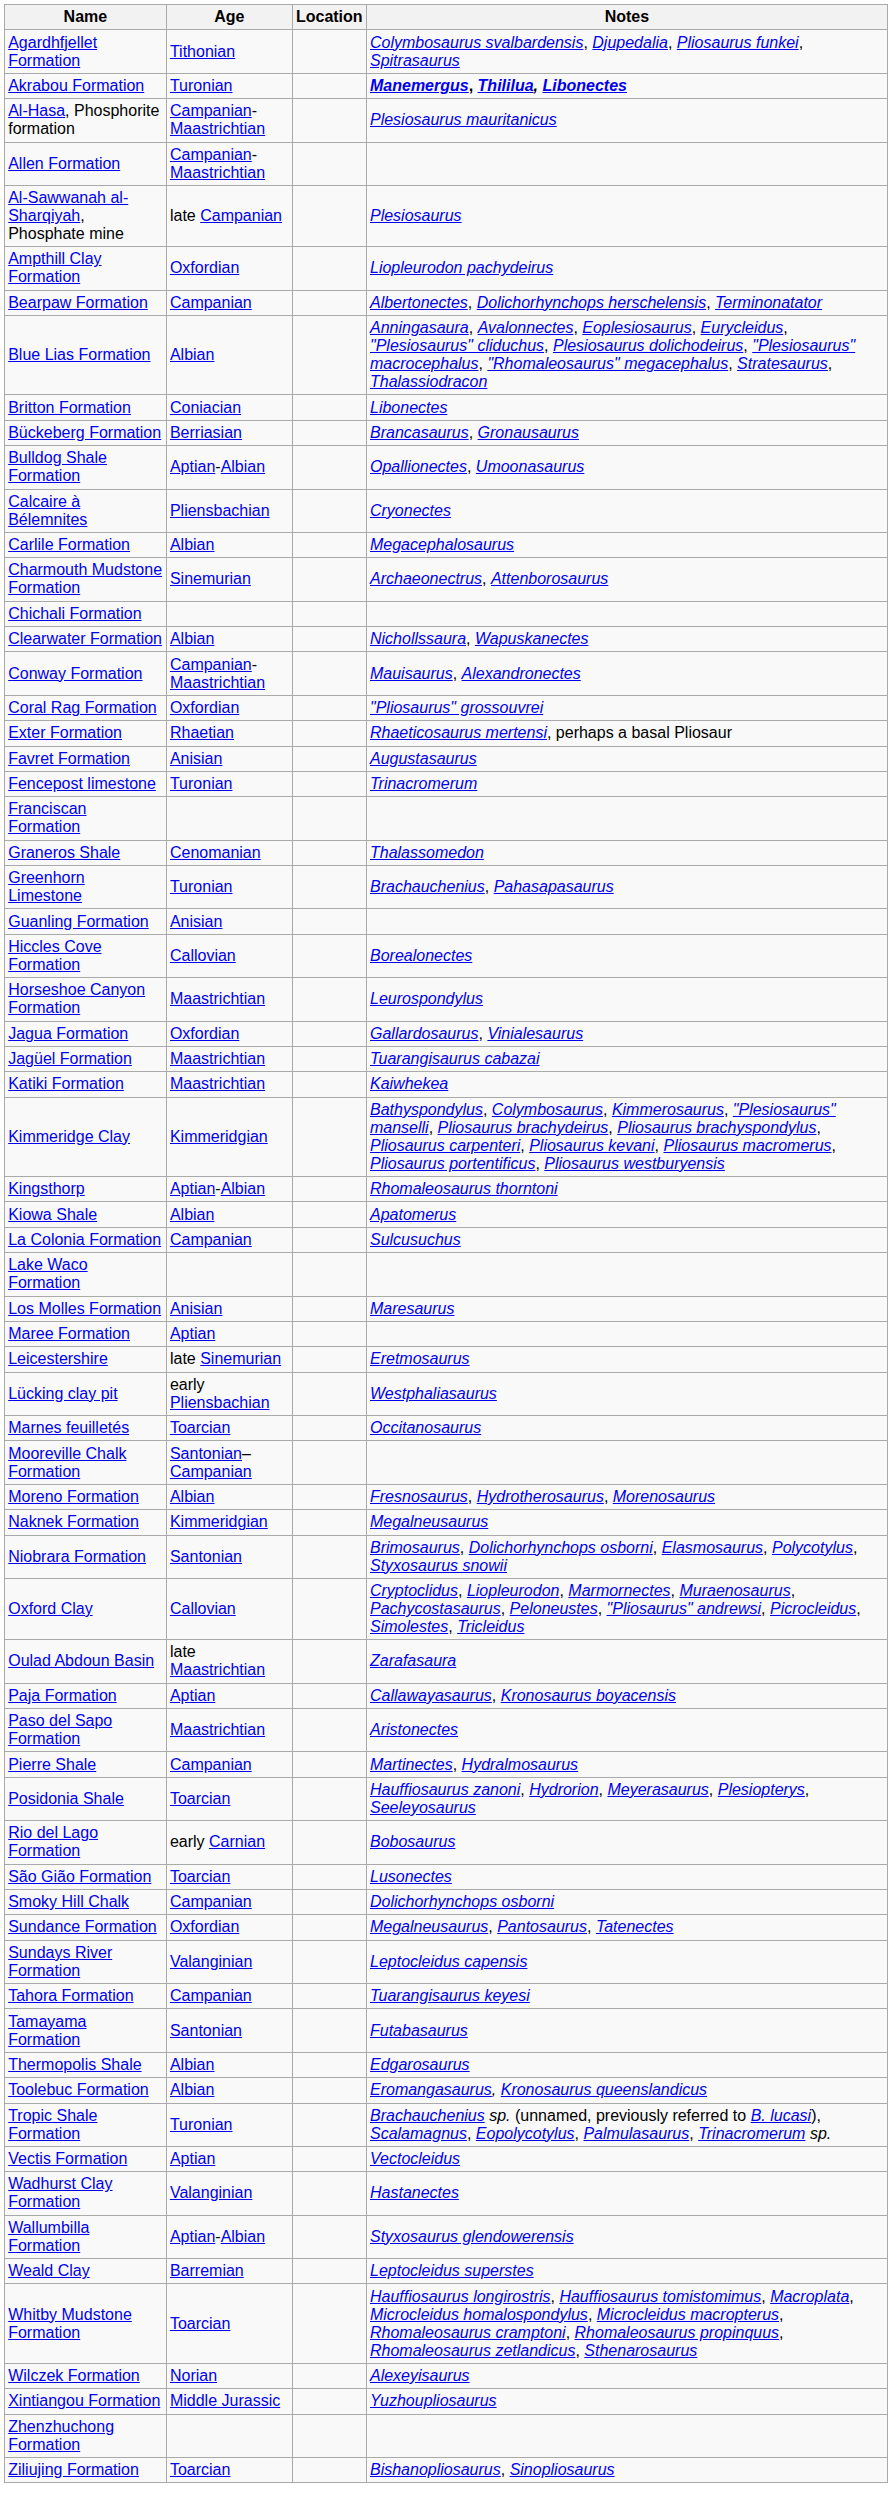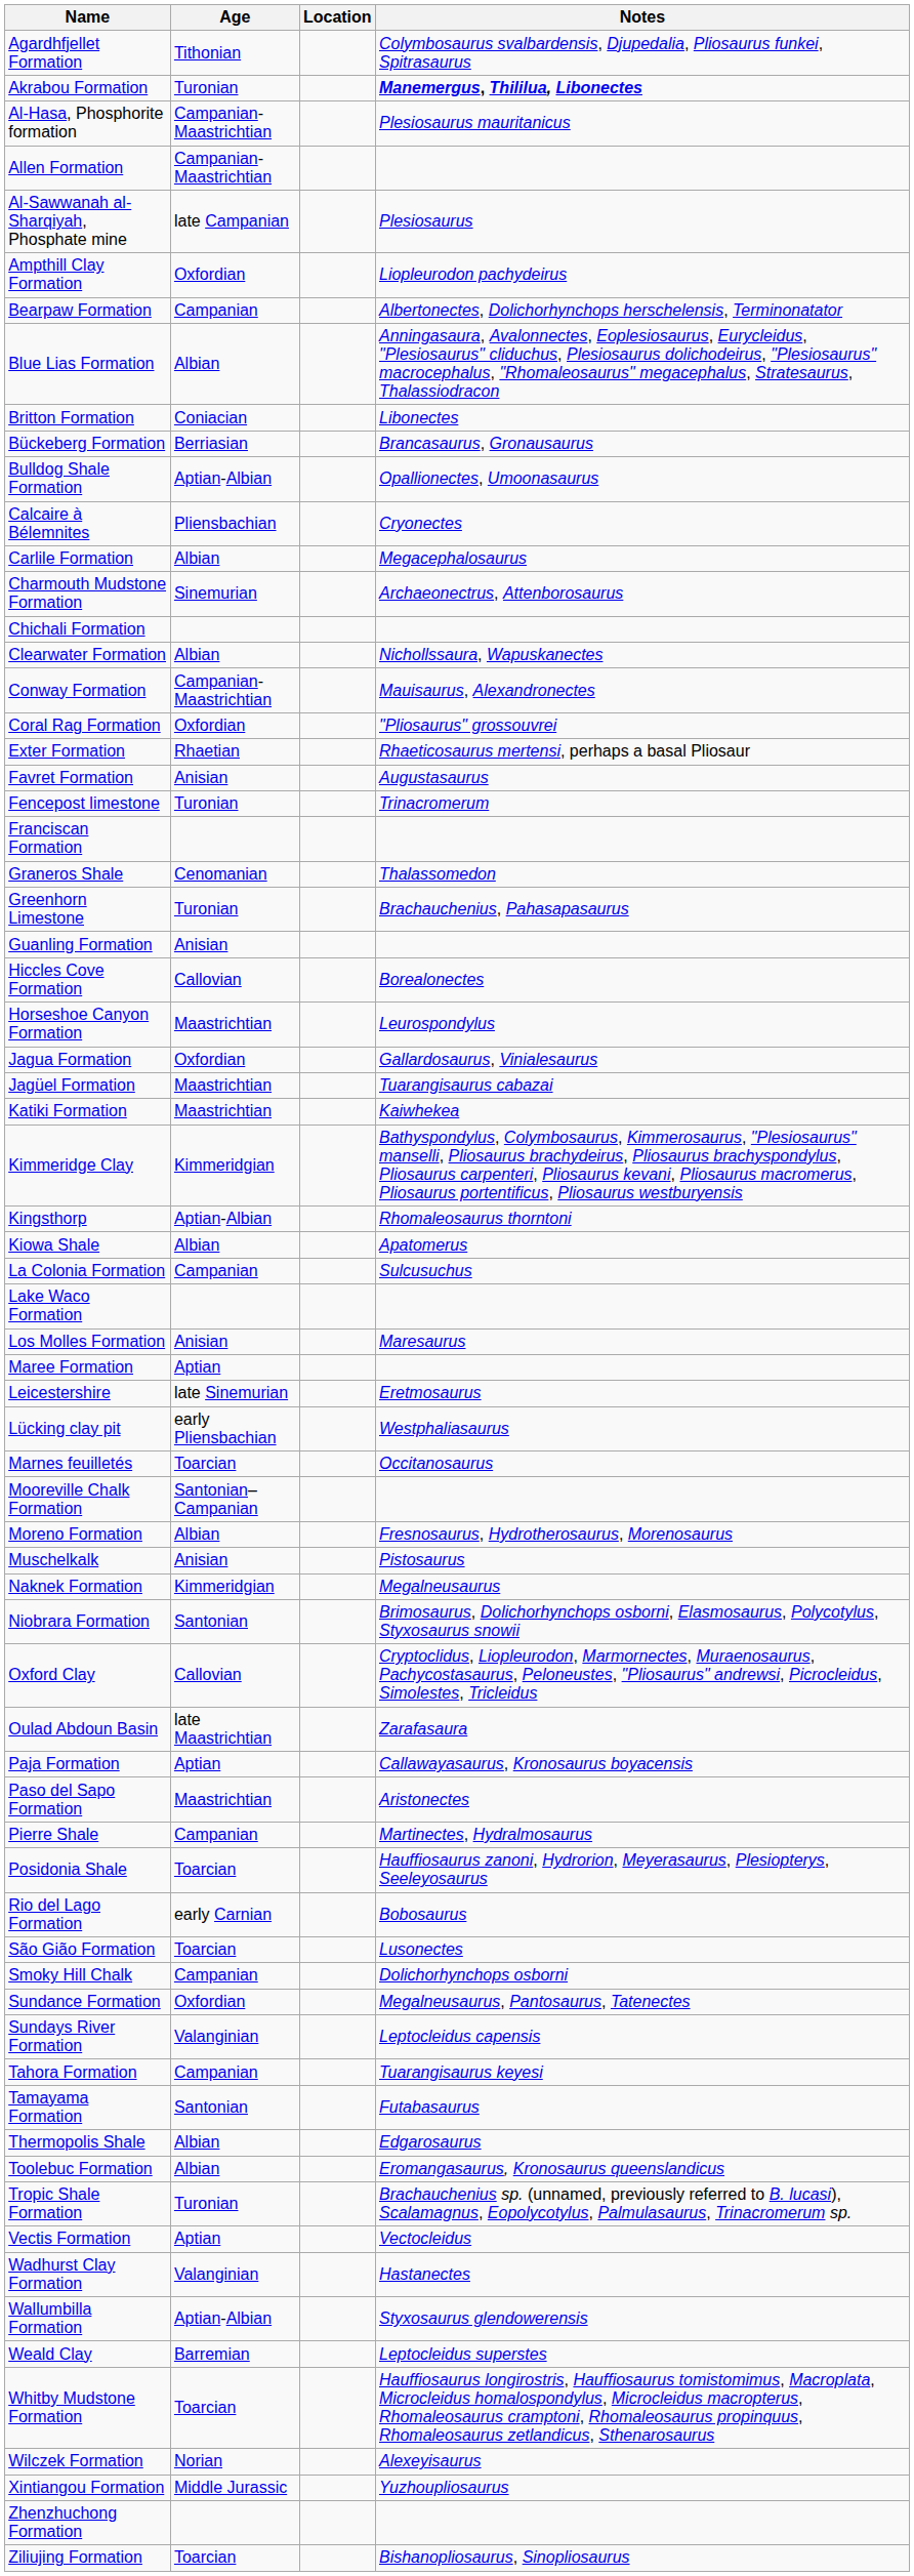 <table class="wikitable sortable" align="center" width="100%">
 <tr>
 <th>Name</th>
 <th>Age</th>
 <th>Location</th>
 <th>Notes</th>
 </tr>
 <tr>
 <td><a href='#'>Agardhfjellet Formation</a></td>
 <td><a href='#'>Tithonian</a></td>
 <td></td>
 <td><em><a href='#'>Colymbosaurus svalbardensis</a></em>, <em><a href='#'>Djupedalia</a></em>, <em><a href='#'>Pliosaurus funkei</a></em>, <em><a href='#'>Spitrasaurus</a></em></td>
 </tr>
 <tr>
 <td><a href='#'>Akrabou Formation</a></td>
 <td><a href='#'>Turonian</a></td>
 <td></td>
 <td><strong><em><a href='#'>Manemergus</a></em>, <em><a href='#'>Thililua</a>, <a href='#'>Libonectes</a></em></strong></td>
 </tr>
 <tr>
 <td><a href='#'>Al-Hasa</a>, Phosphorite formation</td>
 <td><a href='#'>Campanian</a>-<a href='#'>Maastrichtian</a></td>
 <td></td>
 <td><em><a href='#'>Plesiosaurus mauritanicus</a></em></td>
 </tr>
 <tr>
 <td><a href='#'>Allen Formation</a></td>
 <td><a href='#'>Campanian</a>-<a href='#'>Maastrichtian</a></td>
 <td></td>
 <td></td>
 </tr>
 <tr>
 <td><a href='#'>Al-Sawwanah al-Sharqiyah</a>, Phosphate mine</td>
 <td>late <a href='#'>Campanian</a></td>
 <td></td>
 <td><em><a href='#'>Plesiosaurus</a></em></td>
 </tr>
 <tr>
 <td><a href='#'>Ampthill Clay Formation</a></td>
 <td><a href='#'>Oxfordian</a></td>
 <td></td>
 <td><em><a href='#'>Liopleurodon pachydeirus</a></em></td>
 </tr>
 <tr>
 <td><a href='#'>Bearpaw Formation</a></td>
 <td><a href='#'>Campanian</a></td>
 <td></td>
 <td><em><a href='#'>Albertonectes</a></em>, <em><a href='#'>Dolichorhynchops herschelensis</a></em>, <em><a href='#'>Terminonatator</a></em></td>
 </tr>
 <tr>
 <td><a href='#'>Blue Lias Formation</a></td>
 <td><a href='#'>Albian</a></td>
 <td></td>
 <td><em><a href='#'>Anningasaura</a></em>, <em><a href='#'>Avalonnectes</a></em>, <em><a href='#'>Eoplesiosaurus</a></em>, <em><a href='#'>Eurycleidus</a></em>, <em><a href='#'>"Plesiosaurus" cliduchus</a></em>, <em><a href='#'>Plesiosaurus dolichodeirus</a></em>, <em><a href='#'>"Plesiosaurus" macrocephalus</a></em>, <em><a href='#'>"Rhomaleosaurus" megacephalus</a></em>, <em><a href='#'>Stratesaurus</a></em>, <em><a href='#'>Thalassiodracon</a></em></td>
 </tr>
 <tr>
 <td><a href='#'>Britton Formation</a></td>
 <td><a href='#'>Coniacian</a></td>
 <td></td>
 <td><em><a href='#'>Libonectes</a></em></td>
 </tr>
 <tr>
 <td><a href='#'>Bückeberg Formation</a></td>
 <td><a href='#'>Berriasian</a></td>
 <td></td>
 <td><em><a href='#'>Brancasaurus</a></em>, <em><a href='#'>Gronausaurus</a></em></td>
 </tr>
 <tr>
 <td><a href='#'>Bulldog Shale Formation</a></td>
 <td><a href='#'>Aptian</a>-<a href='#'>Albian</a></td>
 <td></td>
 <td><em><a href='#'>Opallionectes</a></em>, <em><a href='#'>Umoonasaurus</a></em></td>
 </tr>
 <tr>
 <td><a href='#'>Calcaire à Bélemnites</a></td>
 <td><a href='#'>Pliensbachian</a></td>
 <td></td>
 <td><em><a href='#'>Cryonectes</a></em></td>
 </tr>
 <tr>
 <td><a href='#'>Carlile Formation</a></td>
 <td><a href='#'>Albian</a></td>
 <td></td>
 <td><em><a href='#'>Megacephalosaurus</a></em></td>
 </tr>
 <tr>
 <td><a href='#'>Charmouth Mudstone Formation</a></td>
 <td><a href='#'>Sinemurian</a></td>
 <td></td>
 <td><em><a href='#'>Archaeonectrus</a></em>, <em><a href='#'>Attenborosaurus</a></em></td>
 </tr>
 <tr>
 <td><a href='#'>Chichali Formation</a></td>
 <td></td>
 <td></td>
 <td></td>
 </tr>
 <tr>
 <td><a href='#'>Clearwater Formation</a></td>
 <td><a href='#'>Albian</a></td>
 <td></td>
 <td><em><a href='#'>Nichollssaura</a></em>, <em><a href='#'>Wapuskanectes</a></em></td>
 </tr>
 <tr>
 <td><a href='#'>Conway Formation</a></td>
 <td><a href='#'>Campanian</a>-<a href='#'>Maastrichtian</a></td>
 <td></td>
 <td><em><a href='#'>Mauisaurus</a></em>, <em><a href='#'>Alexandronectes</a></em></td>
 </tr>
 <tr>
 <td><a href='#'>Coral Rag Formation</a></td>
 <td><a href='#'>Oxfordian</a></td>
 <td></td>
 <td><em><a href='#'>"Pliosaurus" grossouvrei</a></em></td>
 </tr>
 <tr>
 <td><a href='#'>Exter Formation</a></td>
 <td><a href='#'>Rhaetian</a></td>
 <td></td>
 <td><em><a href='#'>Rhaeticosaurus mertensi</a></em>, perhaps a basal Pliosaur</td>
 </tr>
 <tr>
 <td><a href='#'>Favret Formation</a></td>
 <td><a href='#'>Anisian</a></td>
 <td></td>
 <td><em><a href='#'>Augustasaurus</a></em></td>
 </tr>
 <tr>
 <td><a href='#'>Fencepost limestone</a></td>
 <td><a href='#'>Turonian</a></td>
 <td></td>
 <td><em><a href='#'>Trinacromerum</a></em></td>
 </tr>
 <tr>
 <td><a href='#'>Franciscan Formation</a></td>
 <td></td>
 <td></td>
 <td></td>
 </tr>
 <tr>
 <td><a href='#'>Graneros Shale</a></td>
 <td><a href='#'>Cenomanian</a></td>
 <td></td>
 <td><em><a href='#'>Thalassomedon</a></em></td>
 </tr>
 <tr>
 <td><a href='#'>Greenhorn Limestone</a></td>
 <td><a href='#'>Turonian</a></td>
 <td></td>
 <td><em><a href='#'>Brachauchenius</a></em>, <em><a href='#'>Pahasapasaurus</a></em></td>
 </tr>
 <tr>
 <td><a href='#'>Guanling Formation</a></td>
 <td><a href='#'>Anisian</a></td>
 <td></td>
 <td></td>
 </tr>
 <tr>
 <td><a href='#'>Hiccles Cove Formation</a></td>
 <td><a href='#'>Callovian</a></td>
 <td></td>
 <td><em><a href='#'>Borealonectes</a></em></td>
 </tr>
 <tr>
 <td><a href='#'>Horseshoe Canyon Formation</a></td>
 <td><a href='#'>Maastrichtian</a></td>
 <td></td>
 <td><em><a href='#'>Leurospondylus</a></em></td>
 </tr>
 <tr>
 <td><a href='#'>Jagua Formation</a></td>
 <td><a href='#'>Oxfordian</a></td>
 <td></td>
 <td><em><a href='#'>Gallardosaurus</a></em>, <em><a href='#'>Vinialesaurus</a></em></td>
 </tr>
 <tr>
 <td><a href='#'>Jagüel Formation</a></td>
 <td><a href='#'>Maastrichtian</a></td>
 <td></td>
 <td><em><a href='#'>Tuarangisaurus cabazai</a></em></td>
 </tr>
 <tr>
 <td><a href='#'>Katiki Formation</a></td>
 <td><a href='#'>Maastrichtian</a></td>
 <td></td>
 <td><em><a href='#'>Kaiwhekea</a></em></td>
 </tr>
 <tr>
 <td><a href='#'>Kimmeridge Clay</a></td>
 <td><a href='#'>Kimmeridgian</a></td>
 <td></td>
 <td><em><a href='#'>Bathyspondylus</a></em>, <em><a href='#'>Colymbosaurus</a></em>, <em><a href='#'>Kimmerosaurus</a></em>, <em><a href='#'>"Plesiosaurus" manselli</a></em>, <em><a href='#'>Pliosaurus brachydeirus</a></em>, <em><a href='#'>Pliosaurus brachyspondylus</a></em>, <em><a href='#'>Pliosaurus carpenteri</a></em>, <em><a href='#'>Pliosaurus kevani</a></em>, <em><a href='#'>Pliosaurus macromerus</a></em>, <em><a href='#'>Pliosaurus portentificus</a></em>, <em><a href='#'>Pliosaurus westburyensis</a></em></td>
 </tr>
 <tr>
 <td><a href='#'>Kingsthorp</a></td>
 <td><a href='#'>Aptian</a>-<a href='#'>Albian</a></td>
 <td></td>
 <td><em><a href='#'>Rhomaleosaurus thorntoni</a></em></td>
 </tr>
 <tr>
 <td><a href='#'>Kiowa Shale</a></td>
 <td><a href='#'>Albian</a></td>
 <td></td>
 <td><em><a href='#'>Apatomerus</a></em></td>
 </tr>
 <tr>
 <td><a href='#'>La Colonia Formation</a></td>
 <td><a href='#'>Campanian</a></td>
 <td></td>
 <td><em><a href='#'>Sulcusuchus</a></em></td>
 </tr>
 <tr>
 <td><a href='#'>Lake Waco Formation</a></td>
 <td></td>
 <td></td>
 <td></td>
 </tr>
 <tr>
 <td><a href='#'>Los Molles Formation</a></td>
 <td><a href='#'>Anisian</a></td>
 <td></td>
 <td><em><a href='#'>Maresaurus</a></em></td>
 </tr>
 <tr>
 <td><a href='#'>Maree Formation</a></td>
 <td><a href='#'>Aptian</a></td>
 <td></td>
 <td></td>
 </tr>
 <tr>
 <td><a href='#'>Leicestershire</a></td>
 <td>late <a href='#'>Sinemurian</a></td>
 <td></td>
 <td><em><a href='#'>Eretmosaurus</a></em></td>
 </tr>
 <tr>
 <td><a href='#'>Lücking clay pit</a></td>
 <td>early <a href='#'>Pliensbachian</a></td>
 <td></td>
 <td><em><a href='#'>Westphaliasaurus</a></em></td>
 </tr>
 <tr>
 <td><a href='#'>Marnes feuilletés</a></td>
 <td><a href='#'>Toarcian</a></td>
 <td></td>
 <td><em><a href='#'>Occitanosaurus</a></em></td>
 </tr>
 <tr>
 <td><a href='#'>Mooreville Chalk Formation</a></td>
 <td><a href='#'>Santonian</a>–<a href='#'>Campanian</a></td>
 <td></td>
 <td></td>
 </tr>
 <tr>
 <td><a href='#'>Moreno Formation</a></td>
 <td><a href='#'>Albian</a></td>
 <td></td>
 <td><em><a href='#'>Fresnosaurus</a></em>, <em><a href='#'>Hydrotherosaurus</a></em>, <em><a href='#'>Morenosaurus</a></em></td>
 </tr>
 <tr>
+<td><a href='#'>Muschelkalk</a></td>
+<td><a href='#'>Anisian</a></td>
+<td></td>
+<td><em><a href='#'>Pistosaurus</a></em></td>
+</tr>
+<tr>
 <td><a href='#'>Naknek Formation</a></td>
 <td><a href='#'>Kimmeridgian</a></td>
 <td></td>
 <td><em><a href='#'>Megalneusaurus</a></em></td>
 </tr>
 <tr>
 <td><a href='#'>Niobrara Formation</a></td>
 <td><a href='#'>Santonian</a></td>
 <td></td>
 <td><em><a href='#'>Brimosaurus</a></em>, <em><a href='#'>Dolichorhynchops osborni</a></em>, <em><a href='#'>Elasmosaurus</a></em>, <em><a href='#'>Polycotylus</a></em>, <em><a href='#'>Styxosaurus snowii</a></em></td>
 </tr>
 <tr>
 <td><a href='#'>Oxford Clay</a></td>
 <td><a href='#'>Callovian</a></td>
 <td></td>
 <td><em><a href='#'>Cryptoclidus</a></em>, <em><a href='#'>Liopleurodon</a></em>, <em><a href='#'>Marmornectes</a></em>, <em><a href='#'>Muraenosaurus</a></em>, <em><a href='#'>Pachycostasaurus</a></em>, <em><a href='#'>Peloneustes</a></em>, <em><a href='#'>"Pliosaurus" andrewsi</a></em>, <em><a href='#'>Picrocleidus</a></em>, <em><a href='#'>Simolestes</a></em>, <em><a href='#'>Tricleidus</a></em></td>
 </tr>
 <tr>
 <td><a href='#'>Oulad Abdoun Basin</a></td>
 <td>late <a href='#'>Maastrichtian</a></td>
 <td></td>
 <td><em><a href='#'>Zarafasaura</a></em></td>
 </tr>
 <tr>
 <td><a href='#'>Paja Formation</a></td>
 <td><a href='#'>Aptian</a></td>
 <td></td>
 <td><em><a href='#'>Callawayasaurus</a></em>, <em><a href='#'>Kronosaurus boyacensis</a></em></td>
 </tr>
 <tr>
 <td><a href='#'>Paso del Sapo Formation</a></td>
 <td><a href='#'>Maastrichtian</a></td>
 <td></td>
 <td><em><a href='#'>Aristonectes</a></em></td>
 </tr>
 <tr>
 <td><a href='#'>Pierre Shale</a></td>
 <td><a href='#'>Campanian</a></td>
 <td></td>
 <td><em><a href='#'>Martinectes</a></em>, <em><a href='#'>Hydralmosaurus</a></em></td>
 </tr>
 <tr>
 <td><a href='#'>Posidonia Shale</a></td>
 <td><a href='#'>Toarcian</a></td>
 <td></td>
 <td><em><a href='#'>Hauffiosaurus zanoni</a></em>, <em><a href='#'>Hydrorion</a></em>, <em><a href='#'>Meyerasaurus</a></em>, <em><a href='#'>Plesiopterys</a></em>, <em><a href='#'>Seeleyosaurus</a></em></td>
 </tr>
 <tr>
 <td><a href='#'>Rio del Lago Formation</a></td>
 <td>early <a href='#'>Carnian</a></td>
 <td></td>
 <td><em><a href='#'>Bobosaurus</a></em></td>
 </tr>
 <tr>
 <td><a href='#'>São Gião Formation</a></td>
 <td><a href='#'>Toarcian</a></td>
 <td></td>
 <td><em><a href='#'>Lusonectes</a></em></td>
 </tr>
 <tr>
 <td><a href='#'>Smoky Hill Chalk</a></td>
 <td><a href='#'>Campanian</a></td>
 <td></td>
 <td><em><a href='#'>Dolichorhynchops osborni</a></em></td>
 </tr>
 <tr>
 <td><a href='#'>Sundance Formation</a></td>
 <td><a href='#'>Oxfordian</a></td>
 <td></td>
 <td><em><a href='#'>Megalneusaurus</a></em>, <em><a href='#'>Pantosaurus</a></em>, <em><a href='#'>Tatenectes</a></em></td>
 </tr>
 <tr>
 <td><a href='#'>Sundays River Formation</a></td>
 <td><a href='#'>Valanginian</a></td>
 <td></td>
 <td><em><a href='#'>Leptocleidus capensis</a></em></td>
 </tr>
 <tr>
 <td><a href='#'>Tahora Formation</a></td>
 <td><a href='#'>Campanian</a></td>
 <td></td>
 <td><em><a href='#'>Tuarangisaurus keyesi</a></em></td>
 </tr>
 <tr>
 <td><a href='#'>Tamayama Formation</a></td>
 <td><a href='#'>Santonian</a></td>
 <td></td>
 <td><em><a href='#'>Futabasaurus</a></em></td>
 </tr>
 <tr>
 <td><a href='#'>Thermopolis Shale</a></td>
 <td><a href='#'>Albian</a></td>
 <td></td>
 <td><em><a href='#'>Edgarosaurus</a></em></td>
 </tr>
 <tr>
 <td><a href='#'>Toolebuc Formation</a></td>
 <td><a href='#'>Albian</a></td>
 <td></td>
 <td><em><a href='#'>Eromangasaurus</a>, <a href='#'>Kronosaurus queenslandicus</a></em></td>
 </tr>
 <tr>
 <td><a href='#'>Tropic Shale Formation</a></td>
 <td><a href='#'>Turonian</a></td>
 <td></td>
 <td><em><a href='#'>Brachauchenius</a> sp.</em> (unnamed, previously referred to <em><a href='#'>B. lucasi</a></em>), <em><a href='#'>Scalamagnus</a></em>, <em><a href='#'>Eopolycotylus</a></em>, <em><a href='#'>Palmulasaurus</a></em>, <em><a href='#'>Trinacromerum</a> sp.</em></td>
 </tr>
 <tr>
 <td><a href='#'>Vectis Formation</a></td>
 <td><a href='#'>Aptian</a></td>
 <td></td>
 <td><em><a href='#'>Vectocleidus</a></em></td>
 </tr>
 <tr>
 <td><a href='#'>Wadhurst Clay Formation</a></td>
 <td><a href='#'>Valanginian</a></td>
 <td></td>
 <td><em><a href='#'>Hastanectes</a></em></td>
 </tr>
 <tr>
 <td><a href='#'>Wallumbilla Formation</a></td>
 <td><a href='#'>Aptian</a>-<a href='#'>Albian</a></td>
 <td></td>
 <td><em><a href='#'>Styxosaurus glendowerensis</a></em></td>
 </tr>
 <tr>
 <td><a href='#'>Weald Clay</a></td>
 <td><a href='#'>Barremian</a></td>
 <td></td>
 <td><em><a href='#'>Leptocleidus superstes</a></em></td>
 </tr>
 <tr>
 <td><a href='#'>Whitby Mudstone Formation</a></td>
 <td><a href='#'>Toarcian</a></td>
 <td></td>
 <td><em><a href='#'>Hauffiosaurus longirostris</a></em>, <em><a href='#'>Hauffiosaurus tomistomimus</a></em>, <em><a href='#'>Macroplata</a></em>, <em><a href='#'>Microcleidus homalospondylus</a></em>, <em><a href='#'>Microcleidus macropterus</a></em>, <em><a href='#'>Rhomaleosaurus cramptoni</a></em>, <em><a href='#'>Rhomaleosaurus propinquus</a></em>, <em><a href='#'>Rhomaleosaurus zetlandicus</a></em>, <em><a href='#'>Sthenarosaurus</a></em></td>
 </tr>
 <tr>
 <td><a href='#'>Wilczek Formation</a></td>
 <td><a href='#'>Norian</a></td>
 <td></td>
 <td><em><a href='#'>Alexeyisaurus</a></em></td>
 </tr>
 <tr>
 <td><a href='#'>Xintiangou Formation</a></td>
 <td><a href='#'>Middle Jurassic</a></td>
 <td></td>
 <td><em><a href='#'>Yuzhoupliosaurus</a></em></td>
 </tr>
 <tr>
 <td><a href='#'>Zhenzhuchong Formation</a></td>
 <td></td>
 <td></td>
 <td></td>
 </tr>
 <tr>
 <td><a href='#'>Ziliujing Formation</a></td>
 <td><a href='#'>Toarcian</a></td>
 <td></td>
 <td><em><a href='#'>Bishanopliosaurus</a></em>, <em><a href='#'>Sinopliosaurus</a></em></td>
 </tr>
 </table>
